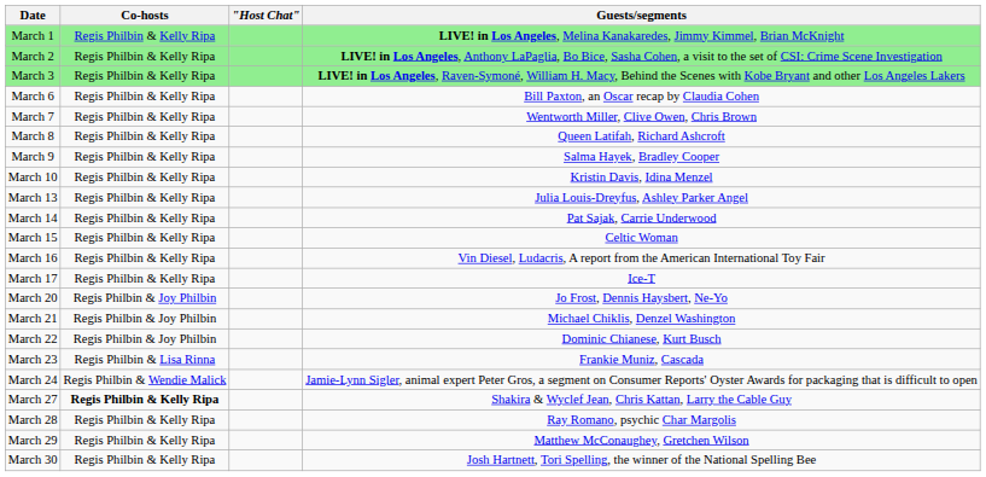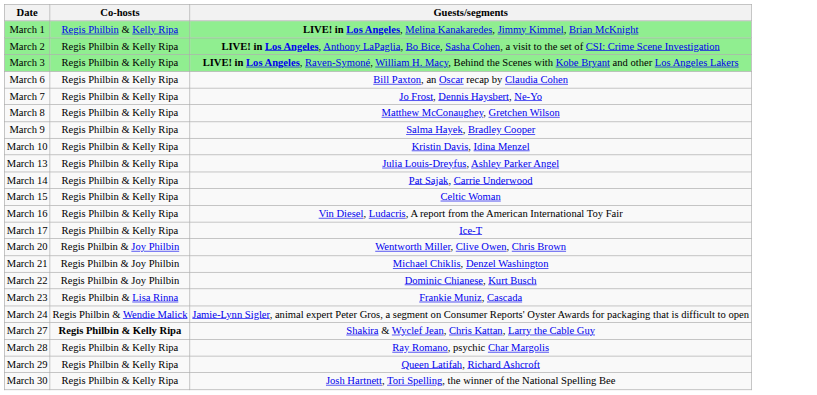 <table class="wikitable sortable" style="text-align:center;">
 <tr>
 <th>Date</th>
 <th>Co-hosts</th>
-<th><em>"Host Chat"</em></th>
 <th>Guests/segments</th>
 </tr>
 <tr style="background:lightgreen;">
 <td>March 1</td>
 <td><a href='#'>Regis Philbin</a> & <a href='#'>Kelly Ripa</a></td>
-<td></td>
 <td><strong>LIVE! in <a href='#'>Los Angeles</a></strong>, <a href='#'>Melina Kanakaredes</a>, <a href='#'>Jimmy Kimmel</a>, <a href='#'>Brian McKnight</a></td>
 </tr>
 <tr style="background:lightgreen;">
 <td>March 2</td>
 <td>Regis Philbin & Kelly Ripa</td>
-<td></td>
 <td><strong>LIVE! in <a href='#'>Los Angeles</a></strong>, <a href='#'>Anthony LaPaglia</a>, <a href='#'>Bo Bice</a>, <a href='#'>Sasha Cohen</a>, a visit to the set of <a href='#'>CSI: Crime Scene Investigation</a></td>
 </tr>
 <tr style="background:lightgreen;">
 <td>March 3</td>
 <td>Regis Philbin & Kelly Ripa</td>
-<td></td>
 <td><strong>LIVE! in <a href='#'>Los Angeles</a></strong>, <a href='#'>Raven-Symoné</a>, <a href='#'>William H. Macy</a>, Behind the Scenes with <a href='#'>Kobe Bryant</a> and other <a href='#'>Los Angeles Lakers</a></td>
 </tr>
 <tr>
 <td>March 6</td>
 <td>Regis Philbin & Kelly Ripa</td>
-<td></td>
 <td><a href='#'>Bill Paxton</a>, an <a href='#'>Oscar</a> recap by <a href='#'>Claudia Cohen</a></td>
 </tr>
 <tr>
 <td>March 7</td>
 <td>Regis Philbin & Kelly Ripa</td>
-<td></td>
-<td><a href='#'>Wentworth Miller</a>, <a href='#'>Clive Owen</a>, <a href='#'>Chris Brown</a></td>
+<td><a href='#'>Jo Frost</a>, <a href='#'>Dennis Haysbert</a>, <a href='#'>Ne-Yo</a></td>
 </tr>
 <tr>
 <td>March 8</td>
 <td>Regis Philbin & Kelly Ripa</td>
-<td></td>
-<td><a href='#'>Queen Latifah</a>, <a href='#'>Richard Ashcroft</a></td>
+<td><a href='#'>Matthew McConaughey</a>, <a href='#'>Gretchen Wilson</a></td>
 </tr>
 <tr>
 <td>March 9</td>
 <td>Regis Philbin & Kelly Ripa</td>
-<td></td>
 <td><a href='#'>Salma Hayek</a>, <a href='#'>Bradley Cooper</a></td>
 </tr>
 <tr>
 <td>March 10</td>
 <td>Regis Philbin & Kelly Ripa</td>
-<td></td>
 <td><a href='#'>Kristin Davis</a>, <a href='#'>Idina Menzel</a></td>
 </tr>
 <tr>
 <td>March 13</td>
 <td>Regis Philbin & Kelly Ripa</td>
-<td></td>
 <td><a href='#'>Julia Louis-Dreyfus</a>, <a href='#'>Ashley Parker Angel</a></td>
 </tr>
 <tr>
 <td>March 14</td>
 <td>Regis Philbin & Kelly Ripa</td>
-<td></td>
 <td><a href='#'>Pat Sajak</a>, <a href='#'>Carrie Underwood</a></td>
 </tr>
 <tr>
 <td>March 15</td>
 <td>Regis Philbin & Kelly Ripa</td>
-<td></td>
 <td><a href='#'>Celtic Woman</a></td>
 </tr>
 <tr>
 <td>March 16</td>
 <td>Regis Philbin & Kelly Ripa</td>
-<td></td>
 <td><a href='#'>Vin Diesel</a>, <a href='#'>Ludacris</a>, A report from the American International Toy Fair</td>
 </tr>
 <tr>
 <td>March 17</td>
 <td>Regis Philbin & Kelly Ripa</td>
-<td></td>
 <td><a href='#'>Ice-T</a></td>
 </tr>
 <tr>
 <td>March 20</td>
 <td>Regis Philbin & <a href='#'>Joy Philbin</a></td>
-<td></td>
-<td><a href='#'>Jo Frost</a>, <a href='#'>Dennis Haysbert</a>, <a href='#'>Ne-Yo</a></td>
+<td><a href='#'>Wentworth Miller</a>, <a href='#'>Clive Owen</a>, <a href='#'>Chris Brown</a></td>
 </tr>
 <tr>
 <td>March 21</td>
 <td>Regis Philbin & Joy Philbin</td>
-<td></td>
 <td><a href='#'>Michael Chiklis</a>, <a href='#'>Denzel Washington</a></td>
 </tr>
 <tr>
 <td>March 22</td>
 <td>Regis Philbin & Joy Philbin</td>
-<td></td>
 <td><a href='#'>Dominic Chianese</a>, <a href='#'>Kurt Busch</a></td>
 </tr>
 <tr>
 <td>March 23</td>
 <td>Regis Philbin & <a href='#'>Lisa Rinna</a></td>
-<td></td>
 <td><a href='#'>Frankie Muniz</a>, <a href='#'>Cascada</a></td>
 </tr>
 <tr>
 <td>March 24</td>
 <td>Regis Philbin & <a href='#'>Wendie Malick</a></td>
-<td></td>
 <td><a href='#'>Jamie-Lynn Sigler</a>, animal expert Peter Gros, a segment on Consumer Reports' Oyster Awards for packaging that is difficult to open</td>
 </tr>
 <tr>
 <td>March 27</td>
 <td><strong>Regis Philbin & Kelly Ripa</strong></td>
-<td></td>
 <td><a href='#'>Shakira</a> & <a href='#'>Wyclef Jean</a>, <a href='#'>Chris Kattan</a>, <a href='#'>Larry the Cable Guy</a></td>
 </tr>
 <tr>
 <td>March 28</td>
 <td>Regis Philbin & Kelly Ripa</td>
-<td></td>
 <td><a href='#'>Ray Romano</a>, psychic <a href='#'>Char Margolis</a></td>
 </tr>
 <tr>
 <td>March 29</td>
 <td>Regis Philbin & Kelly Ripa</td>
-<td></td>
-<td><a href='#'>Matthew McConaughey</a>, <a href='#'>Gretchen Wilson</a></td>
+<td><a href='#'>Queen Latifah</a>, <a href='#'>Richard Ashcroft</a></td>
 </tr>
 <tr>
 <td>March 30</td>
 <td>Regis Philbin & Kelly Ripa</td>
-<td></td>
 <td><a href='#'>Josh Hartnett</a>, <a href='#'>Tori Spelling</a>, the winner of the National Spelling Bee</td>
 </tr>
 </table>
